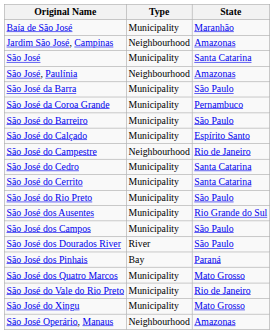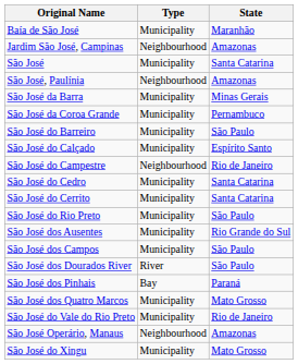 <table class="wikitable">
 <tr>
 <th>Original Name</th>
 <th>Type</th>
 <th>State</th>
 </tr>
 <tr>
 <td><a href='#'>Baía de São José</a></td>
 <td>Municipality</td>
 <td><a href='#'>Maranhão</a></td>
 </tr>
 <tr>
 <td><a href='#'>Jardim São José</a>, <a href='#'>Campinas</a></td>
 <td>Neighbourhood</td>
 <td><a href='#'>Amazonas</a></td>
 </tr>
 <tr>
 <td><a href='#'>São José</a></td>
 <td>Municipality</td>
 <td><a href='#'>Santa Catarina</a></td>
 </tr>
 <tr>
 <td><a href='#'>São José</a>, <a href='#'>Paulínia</a></td>
 <td>Neighbourhood</td>
 <td><a href='#'>Amazonas</a></td>
 </tr>
 <tr>
 <td><a href='#'>São José da Barra</a></td>
 <td>Municipality</td>
-<td><a href='#'>São Paulo</a></td>
+<td><a href='#'>Minas Gerais</a></td>
 </tr>
 <tr>
 <td><a href='#'>São José da Coroa Grande</a></td>
 <td>Municipality</td>
 <td><a href='#'>Pernambuco</a></td>
 </tr>
 <tr>
 <td><a href='#'>São José do Barreiro</a></td>
 <td>Municipality</td>
 <td><a href='#'>São Paulo</a></td>
 </tr>
 <tr>
 <td><a href='#'>São José do Calçado</a></td>
 <td>Municipality</td>
 <td><a href='#'>Espírito Santo</a></td>
 </tr>
 <tr>
 <td><a href='#'>São José do Campestre</a></td>
 <td>Neighbourhood</td>
 <td><a href='#'>Rio de Janeiro</a></td>
 </tr>
 <tr>
 <td><a href='#'>São José do Cedro</a></td>
 <td>Municipality</td>
 <td><a href='#'>Santa Catarina</a></td>
 </tr>
 <tr>
 <td><a href='#'>São José do Cerrito</a></td>
 <td>Municipality</td>
 <td><a href='#'>Santa Catarina</a></td>
 </tr>
 <tr>
 <td><a href='#'>São José do Rio Preto</a></td>
 <td>Municipality</td>
 <td><a href='#'>São Paulo</a></td>
 </tr>
 <tr>
 <td><a href='#'>São José dos Ausentes</a></td>
 <td>Municipality</td>
 <td><a href='#'>Rio Grande do Sul</a></td>
 </tr>
 <tr>
 <td><a href='#'>São José dos Campos</a></td>
 <td>Municipality</td>
 <td><a href='#'>São Paulo</a></td>
 </tr>
 <tr>
 <td><a href='#'>São José dos Dourados River</a></td>
 <td>River</td>
 <td><a href='#'>São Paulo</a></td>
 </tr>
 <tr>
 <td><a href='#'>São José dos Pinhais</a></td>
 <td>Bay</td>
 <td><a href='#'>Paraná</a></td>
 </tr>
 <tr>
 <td><a href='#'>São José dos Quatro Marcos</a></td>
 <td>Municipality</td>
 <td><a href='#'>Mato Grosso</a></td>
 </tr>
 <tr>
 <td><a href='#'>São José do Vale do Rio Preto</a></td>
 <td>Municipality</td>
 <td><a href='#'>Rio de Janeiro</a></td>
 </tr>
 <tr>
+<td><a href='#'>São José Operário</a>, <a href='#'>Manaus</a></td>
+<td>Neighbourhood</td>
+<td><a href='#'>Amazonas</a></td>
+</tr>
+<tr>
 <td><a href='#'>São José do Xingu</a></td>
 <td>Municipality</td>
 <td><a href='#'>Mato Grosso</a></td>
 </tr>
-<tr>
-<td><a href='#'>São José Operário</a>, <a href='#'>Manaus</a></td>
-<td>Neighbourhood</td>
-<td><a href='#'>Amazonas</a></td>
-</tr>
 </table>
